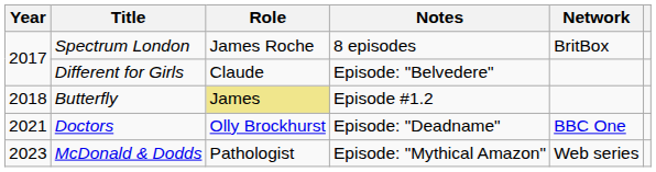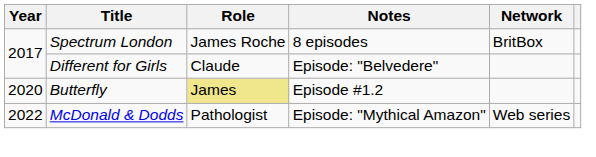 <table class="wikitable">
 <tr>
 <th>Year</th>
 <th>Title</th>
 <th>Role</th>
 <th>Notes</th>
 <th>Network</th>
 <th></th>
 </tr>
 <tr>
 <td rowspan="2">2017</td>
 <td><em>Spectrum London</em></td>
 <td>James Roche</td>
 <td>8 episodes</td>
 <td>BritBox</td>
 <td></td>
 </tr>
 <tr>
 <td><em>Different for Girls</em></td>
 <td>Claude</td>
 <td>Episode: "Belvedere"</td>
 <td></td>
 <td></td>
 </tr>
 <tr>
-<td>2018</td>
+<td>2020</td>
 <td><em>Butterfly</em></td>
 <td style="background: khaki;">James</td>
 <td>Episode #1.2</td>
 <td></td>
 <td></td>
 </tr>
 <tr>
-<td>2021</td>
-<td><em><a href='#'>Doctors</a></em></td>
-<td><a href='#'>Olly Brockhurst</a></td>
-<td>Episode: "Deadname"</td>
-<td><a href='#'>BBC One</a></td>
-<td></td>
-</tr>
-<tr>
-<td>2023</td>
+<td>2022</td>
 <td><em><a href='#'>McDonald & Dodds</a></em></td>
 <td>Pathologist</td>
 <td>Episode: "Mythical Amazon"</td>
 <td>Web series</td>
 <td></td>
 </tr>
 </table>
